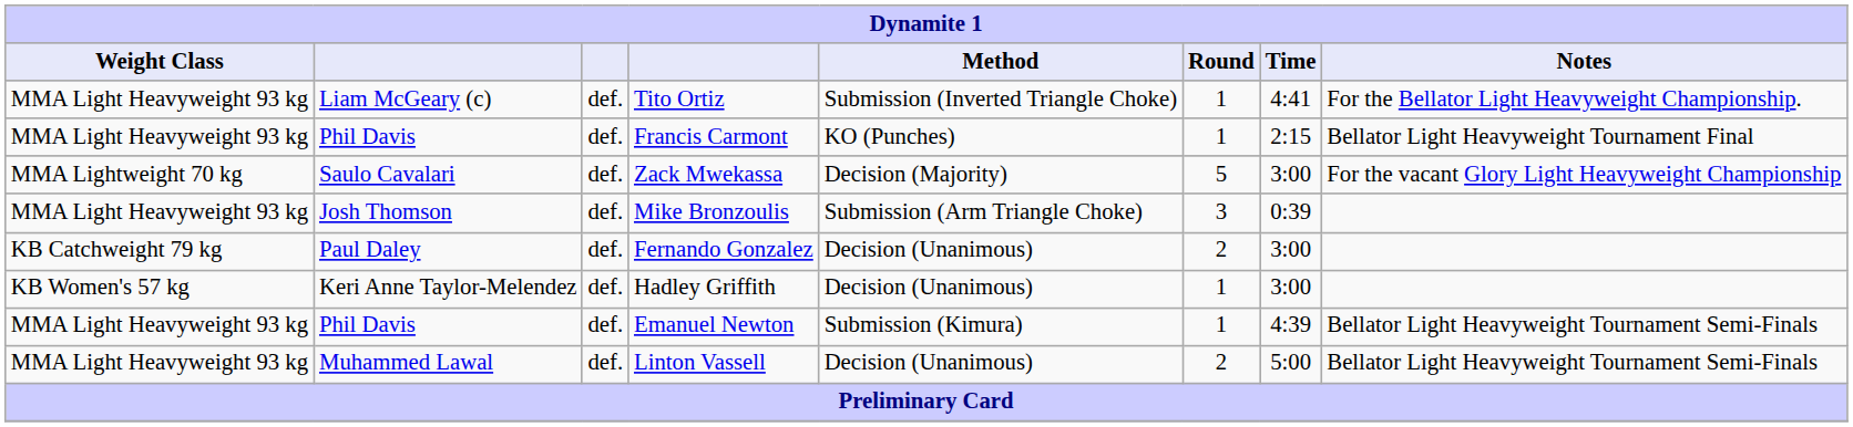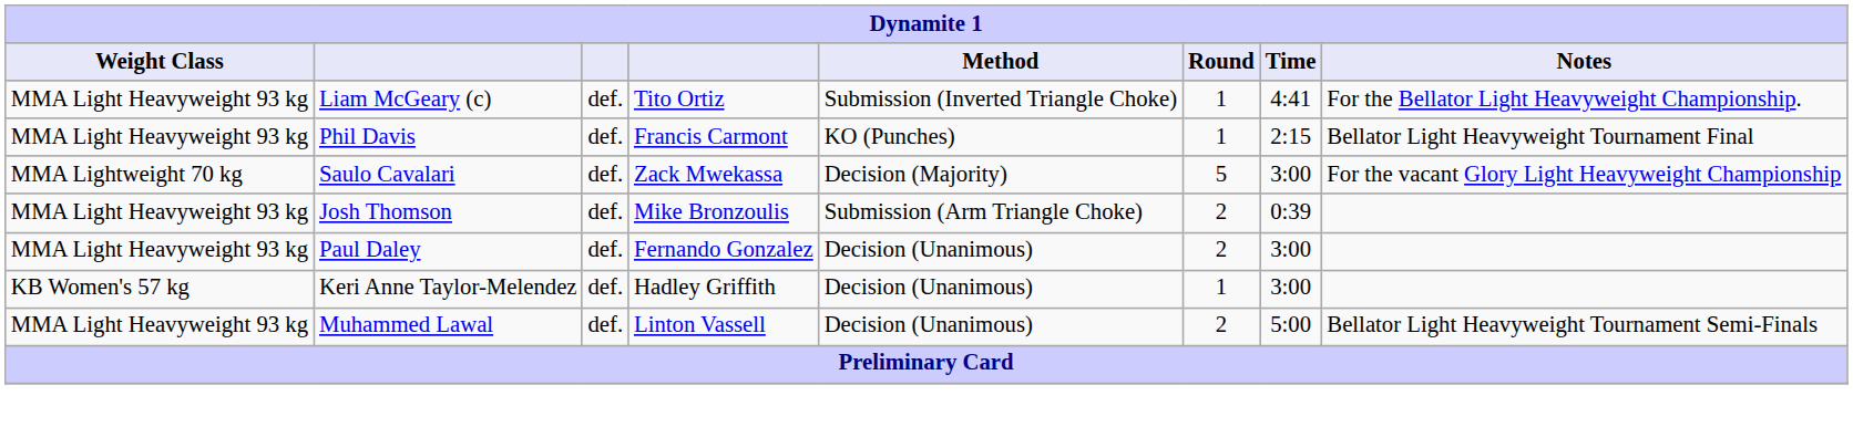 <table class="wikitable" style="font-size: 80%;">
 <tr>
 <th colspan="8" style="background-color: #ccf; color: #000080; text-align: center;"><strong>Dynamite 1</strong></th>
 </tr>
 <tr>
 <th colspan="1" style="background-color: #E6E8FA; color: #000000; text-align: center;">Weight Class</th>
 <th colspan="1" style="background-color: #E6E8FA; color: #000000; text-align: center;"></th>
 <th colspan="1" style="background-color: #E6E8FA; color: #000000; text-align: center;"></th>
 <th colspan="1" style="background-color: #E6E8FA; color: #000000; text-align: center;"></th>
 <th colspan="1" style="background-color: #E6E8FA; color: #000000; text-align: center;">Method</th>
 <th colspan="1" style="background-color: #E6E8FA; color: #000000; text-align: center;">Round</th>
 <th colspan="1" style="background-color: #E6E8FA; color: #000000; text-align: center;">Time</th>
 <th colspan="1" style="background-color: #E6E8FA; color: #000000; text-align: center;">Notes</th>
 </tr>
 <tr>
 <td>MMA Light Heavyweight 93 kg</td>
 <td> <a href='#'>Liam McGeary</a> (c)</td>
 <td align=center>def.</td>
 <td> <a href='#'>Tito Ortiz</a></td>
 <td>Submission (Inverted Triangle Choke)</td>
 <td align=center>1</td>
 <td align=center>4:41</td>
 <td>For the <a href='#'>Bellator Light Heavyweight Championship</a>.</td>
 </tr>
 <tr>
 <td>MMA Light Heavyweight 93 kg</td>
 <td> <a href='#'>Phil Davis</a></td>
 <td align=center>def.</td>
 <td> <a href='#'>Francis Carmont</a></td>
 <td>KO (Punches)</td>
 <td align=center>1</td>
 <td align=center>2:15</td>
 <td>Bellator Light Heavyweight Tournament Final</td>
 </tr>
 <tr>
 <td>MMA Lightweight 70 kg</td>
 <td> <a href='#'>Saulo Cavalari</a></td>
 <td align=center>def.</td>
 <td> <a href='#'>Zack Mwekassa</a></td>
 <td>Decision (Majority)</td>
 <td align=center>5</td>
 <td align=center>3:00</td>
 <td>For the vacant <a href='#'>Glory Light Heavyweight Championship</a></td>
 </tr>
 <tr>
 <td>MMA Light Heavyweight 93 kg</td>
 <td> <a href='#'>Josh Thomson</a></td>
 <td align=center>def.</td>
 <td> <a href='#'>Mike Bronzoulis</a></td>
 <td>Submission (Arm Triangle Choke)</td>
-<td align=center>3</td>
+<td align=center>2</td>
 <td align=center>0:39</td>
 <td></td>
 </tr>
 <tr>
-<td>KB Catchweight 79 kg</td>
+<td>MMA Light Heavyweight 93 kg</td>
 <td> <a href='#'>Paul Daley</a></td>
 <td align=center>def.</td>
 <td> <a href='#'>Fernando Gonzalez</a></td>
 <td>Decision (Unanimous)</td>
 <td align=center>2</td>
 <td align=center>3:00</td>
 <td></td>
 </tr>
 <tr>
 <td>KB Women's 57 kg</td>
 <td> Keri Anne Taylor-Melendez</td>
 <td align=center>def.</td>
 <td> Hadley Griffith</td>
 <td>Decision (Unanimous)</td>
 <td align=center>1</td>
 <td align=center>3:00</td>
 <td></td>
 </tr>
 <tr>
 <td>MMA Light Heavyweight 93 kg</td>
-<td> <a href='#'>Phil Davis</a></td>
-<td align=center>def.</td>
-<td> <a href='#'>Emanuel Newton</a></td>
-<td>Submission (Kimura)</td>
-<td align=center>1</td>
-<td align=center>4:39</td>
-<td>Bellator Light Heavyweight Tournament Semi-Finals</td>
-</tr>
-<tr>
-<td>MMA Light Heavyweight 93 kg</td>
 <td> <a href='#'>Muhammed Lawal</a></td>
 <td align=center>def.</td>
 <td> <a href='#'>Linton Vassell</a></td>
 <td>Decision (Unanimous)</td>
 <td align=center>2</td>
 <td align=center>5:00</td>
 <td>Bellator Light Heavyweight Tournament Semi-Finals</td>
 </tr>
 <tr>
 <th colspan="8" style="background-color: #ccf; color: #000080; text-align: center;"><strong>Preliminary Card</strong></th>
 </tr>
 <tr>
 </tr>
 </table>
